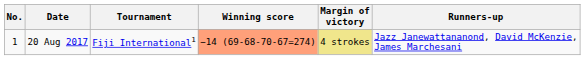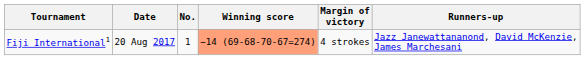 <table class="wikitable" style="font-size:95%;">
 <tr>
+<th>Tournament</th>
+<th>Date</th>
 <th>No.</th>
-<th>Date</th>
-<th>Tournament</th>
 <th>Winning score</th>
 <th>Margin of<br>victory</th>
 <th>Runners-up</th>
 </tr>
 <tr>
+<td><a href='#'>Fiji International</a><sup>1</sup></td>
+<td align=right>20 Aug <a href='#'>2017</a></td>
 <td align=center>1</td>
-<td align=right>20 Aug <a href='#'>2017</a></td>
-<td><a href='#'>Fiji International</a><sup>1</sup></td>
 <td style="background: lightsalmon;">−14 (69-68-70-67=274)</td>
-<td style="background: khaki;">4 strokes</td>
+<td>4 strokes</td>
 <td> <a href='#'>Jazz Janewattananond</a>,  <a href='#'>David McKenzie</a>,<br> <a href='#'>James Marchesani</a></td>
 </tr>
 </table>
